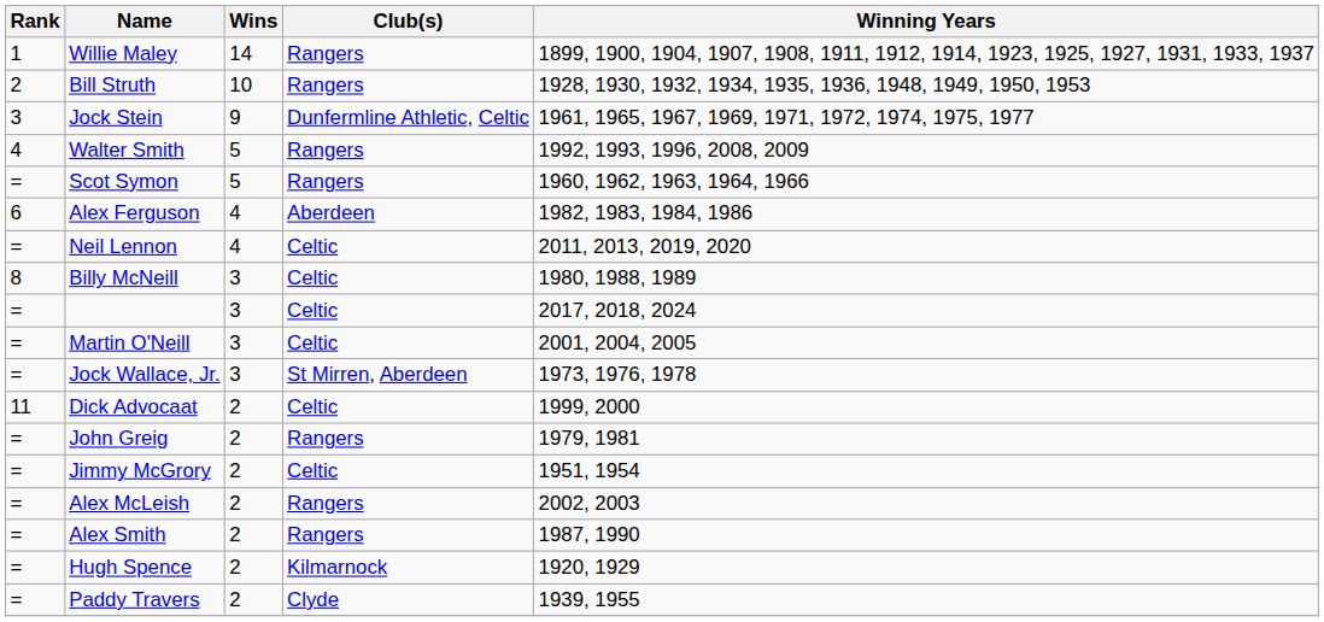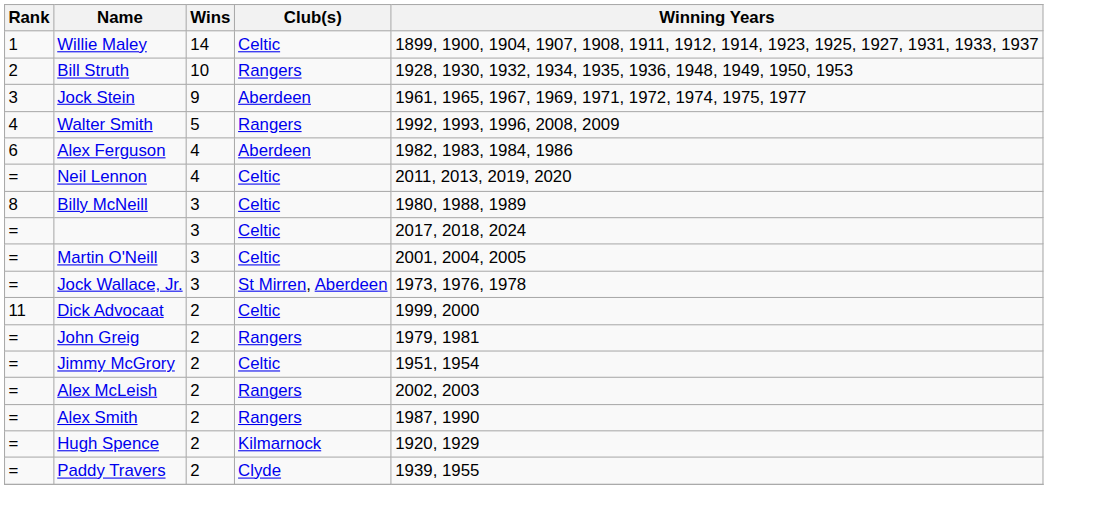 <table class="wikitable">
 <tr>
 <th>Rank</th>
 <th>Name</th>
 <th>Wins</th>
 <th>Club(s)</th>
 <th>Winning Years</th>
 </tr>
 <tr>
 <td>1</td>
 <td><a href='#'>Willie Maley</a></td>
 <td>14</td>
-<td><a href='#'>Rangers</a></td>
+<td><a href='#'>Celtic</a></td>
 <td>1899, 1900, 1904, 1907, 1908, 1911, 1912, 1914, 1923, 1925, 1927, 1931, 1933, 1937</td>
 </tr>
 <tr>
 <td>2</td>
 <td><a href='#'>Bill Struth</a></td>
 <td>10</td>
 <td><a href='#'>Rangers</a></td>
 <td>1928, 1930, 1932, 1934, 1935, 1936, 1948, 1949, 1950, 1953</td>
 </tr>
 <tr>
 <td>3</td>
 <td><a href='#'>Jock Stein</a></td>
 <td>9</td>
-<td><a href='#'>Dunfermline Athletic</a>, <a href='#'>Celtic</a></td>
+<td><a href='#'>Aberdeen</a></td>
 <td>1961, 1965, 1967, 1969, 1971, 1972, 1974, 1975, 1977</td>
 </tr>
 <tr>
 <td>4</td>
 <td><a href='#'>Walter Smith</a></td>
 <td>5</td>
 <td><a href='#'>Rangers</a></td>
 <td>1992, 1993, 1996, 2008, 2009</td>
-</tr>
-<tr>
-<td>=</td>
-<td><a href='#'>Scot Symon</a></td>
-<td>5</td>
-<td><a href='#'>Rangers</a></td>
-<td>1960, 1962, 1963, 1964, 1966</td>
 </tr>
 <tr>
 <td>6</td>
 <td><a href='#'>Alex Ferguson</a></td>
 <td>4</td>
 <td><a href='#'>Aberdeen</a></td>
 <td>1982, 1983, 1984, 1986</td>
 </tr>
 <tr>
 <td>=</td>
 <td><a href='#'>Neil Lennon</a></td>
 <td>4</td>
 <td><a href='#'>Celtic</a></td>
 <td>2011, 2013, 2019, 2020</td>
 </tr>
 <tr>
 <td>8</td>
 <td><a href='#'>Billy McNeill</a></td>
 <td>3</td>
 <td><a href='#'>Celtic</a></td>
 <td>1980, 1988, 1989</td>
 </tr>
 <tr>
 <td>=</td>
 <td></td>
 <td>3</td>
 <td><a href='#'>Celtic</a></td>
 <td>2017, 2018, 2024</td>
 </tr>
 <tr>
 <td>=</td>
 <td><a href='#'>Martin O'Neill</a></td>
 <td>3</td>
 <td><a href='#'>Celtic</a></td>
 <td>2001, 2004, 2005</td>
 </tr>
 <tr>
 <td>=</td>
 <td><a href='#'>Jock Wallace, Jr.</a></td>
 <td>3</td>
 <td><a href='#'>St Mirren</a>, <a href='#'>Aberdeen</a></td>
 <td>1973, 1976, 1978</td>
 </tr>
 <tr>
 <td>11</td>
 <td><a href='#'>Dick Advocaat</a></td>
 <td>2</td>
 <td><a href='#'>Celtic</a></td>
 <td>1999, 2000</td>
 </tr>
 <tr>
 <td>=</td>
 <td><a href='#'>John Greig</a></td>
 <td>2</td>
 <td><a href='#'>Rangers</a></td>
 <td>1979, 1981</td>
 </tr>
 <tr>
 <td>=</td>
 <td><a href='#'>Jimmy McGrory</a></td>
 <td>2</td>
 <td><a href='#'>Celtic</a></td>
 <td>1951, 1954</td>
 </tr>
 <tr>
 <td>=</td>
 <td><a href='#'>Alex McLeish</a></td>
 <td>2</td>
 <td><a href='#'>Rangers</a></td>
 <td>2002, 2003</td>
 </tr>
 <tr>
 <td>=</td>
 <td><a href='#'>Alex Smith</a></td>
 <td>2</td>
 <td><a href='#'>Rangers</a></td>
 <td>1987, 1990</td>
 </tr>
 <tr>
 <td>=</td>
 <td><a href='#'>Hugh Spence</a></td>
 <td>2</td>
 <td><a href='#'>Kilmarnock</a></td>
 <td>1920, 1929</td>
 </tr>
 <tr>
 <td>=</td>
 <td><a href='#'>Paddy Travers</a></td>
 <td>2</td>
 <td><a href='#'>Clyde</a></td>
 <td>1939, 1955</td>
 </tr>
 <tr>
 </tr>
 </table>
